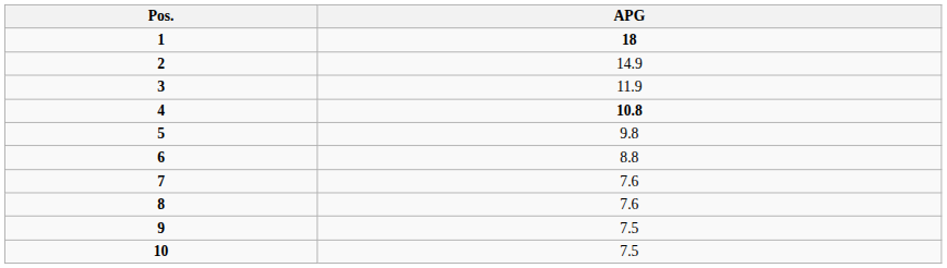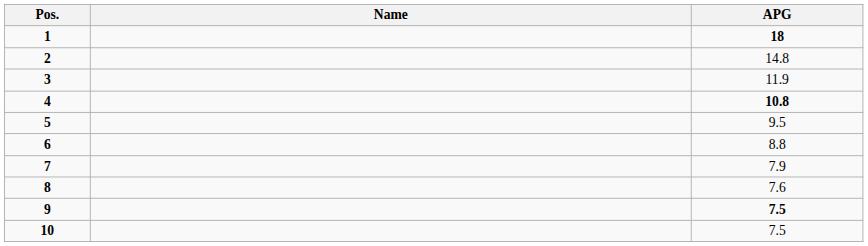 <table class="wikitable" style="width:80%;">
 <tr>
 <th style="width:10%;">Pos.</th>
+<th style="width:70%;">Name</th>
 <th style="width:20%;">APG</th>
 </tr>
 <tr>
 <td align=center><strong>1</strong></td>
+<td><strong></strong></td>
 <td align=center><strong>18</strong></td>
 </tr>
 <tr>
 <td align=center><strong>2</strong></td>
-<td align=center>14.9</td>
+<td></td>
+<td align=center>14.8</td>
 </tr>
 <tr>
 <td align=center><strong>3</strong></td>
+<td></td>
 <td align=center>11.9</td>
 </tr>
 <tr>
 <td align=center><strong>4</strong></td>
+<td></td>
 <td align=center><strong>10.8</strong></td>
 </tr>
 <tr>
 <td align=center><strong>5</strong></td>
-<td align=center>9.8</td>
+<td></td>
+<td align=center>9.5</td>
 </tr>
 <tr>
 <td align=center><strong>6</strong></td>
+<td></td>
 <td align=center>8.8</td>
 </tr>
 <tr>
 <td align=center><strong>7</strong></td>
-<td align=center>7.6</td>
+<td></td>
+<td align=center>7.9</td>
 </tr>
 <tr>
 <td align=center><strong>8</strong></td>
+<td></td>
 <td align=center>7.6</td>
 </tr>
 <tr>
 <td align=center><strong>9</strong></td>
-<td align=center>7.5</td>
+<td></td>
+<td align=center><strong>7.5</strong></td>
 </tr>
 <tr>
 <td align=center><strong>10</strong></td>
+<td></td>
 <td align=center>7.5</td>
 </tr>
 </table>
